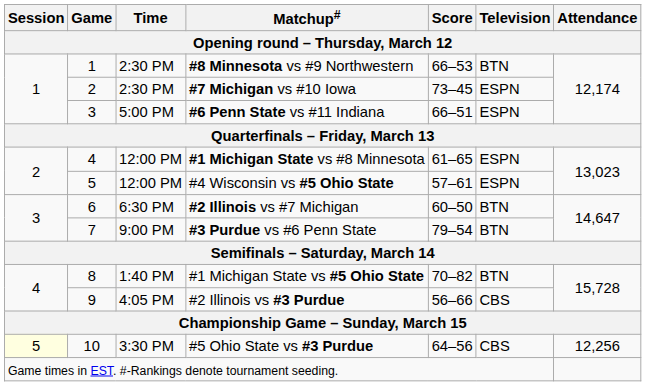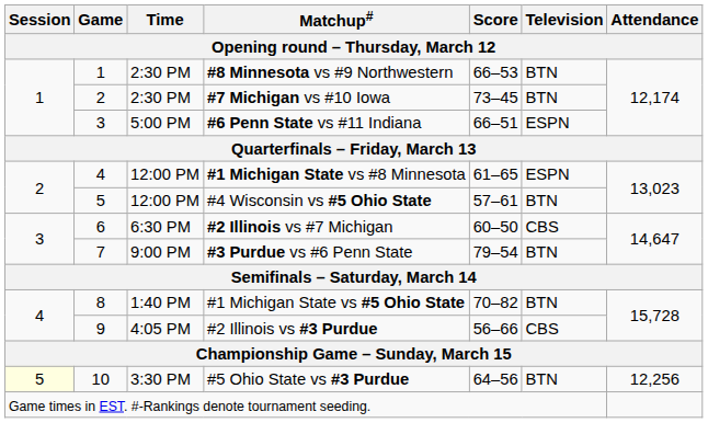 <table class="wikitable" style="font-size: 95%">
 <tr>
 <th>Session</th>
 <th>Game</th>
 <th>Time</th>
 <th>Matchup<sup>#</sup></th>
 <th>Score</th>
 <th>Television</th>
 <th>Attendance</th>
 </tr>
 <tr>
 <th colspan=7>Opening round – Thursday, March 12</th>
 </tr>
 <tr>
 <td rowspan=3 align=center>1</td>
 <td align=center>1</td>
 <td>2:30 PM</td>
 <td><strong>#8 Minnesota</strong> vs #9 Northwestern</td>
 <td>66–53</td>
 <td>BTN</td>
 <td rowspan=3 align=center>12,174</td>
 </tr>
 <tr>
 <td align=center>2</td>
 <td>2:30 PM</td>
 <td><strong>#7 Michigan</strong> vs #10 Iowa</td>
 <td>73–45</td>
-<td>ESPN</td>
+<td>BTN</td>
 </tr>
 <tr>
 <td align=center>3</td>
 <td>5:00 PM</td>
 <td><strong>#6 Penn State</strong> vs #11 Indiana</td>
 <td>66–51</td>
 <td>ESPN</td>
 </tr>
 <tr>
 <th colspan=7>Quarterfinals – Friday, March 13</th>
 </tr>
 <tr>
 <td rowspan=2 align=center>2</td>
 <td align=center>4</td>
 <td>12:00 PM</td>
 <td><strong>#1 Michigan State</strong> vs #8 Minnesota</td>
 <td>61–65</td>
 <td>ESPN</td>
 <td rowspan=2 align=center>13,023</td>
 </tr>
 <tr>
 <td align=center>5</td>
 <td>12:00 PM</td>
 <td>#4 Wisconsin vs <strong>#5 Ohio State</strong></td>
 <td>57–61</td>
-<td>ESPN</td>
+<td>BTN</td>
 </tr>
 <tr>
 <td rowspan=2 align=center>3</td>
 <td align=center>6</td>
 <td>6:30 PM</td>
 <td><strong>#2 Illinois</strong> vs #7 Michigan</td>
 <td>60–50</td>
-<td>BTN</td>
+<td>CBS</td>
 <td rowspan=2 align=center>14,647</td>
 </tr>
 <tr>
 <td align=center>7</td>
 <td>9:00 PM</td>
 <td><strong>#3 Purdue</strong> vs #6 Penn State</td>
 <td>79–54</td>
 <td>BTN</td>
 </tr>
 <tr>
 <th colspan=7>Semifinals – Saturday, March 14</th>
 </tr>
 <tr>
 <td rowspan=2 align=center>4</td>
 <td align=center>8</td>
 <td>1:40 PM</td>
 <td>#1 Michigan State  vs <strong>#5 Ohio State</strong></td>
 <td>70–82</td>
 <td>BTN</td>
 <td rowspan=2 align=center>15,728</td>
 </tr>
 <tr>
 <td align=center>9</td>
 <td>4:05 PM</td>
 <td>#2 Illinois vs <strong>#3 Purdue</strong></td>
 <td>56–66</td>
 <td>CBS</td>
 </tr>
 <tr>
 <th colspan=7>Championship Game – Sunday, March 15</th>
 </tr>
 <tr>
 <td align=center style="background: lightyellow;">5</td>
 <td align=center>10</td>
 <td>3:30 PM</td>
 <td>#5 Ohio State vs <strong>#3 Purdue</strong></td>
 <td>64–56</td>
-<td>CBS</td>
+<td>BTN</td>
 <td align=center>12,256</td>
 </tr>
 <tr>
 <td colspan=6><small>Game times in <a href='#'>EST</a>. #-Rankings denote tournament seeding.</small></td>
 </tr>
 </table>
